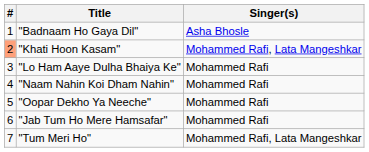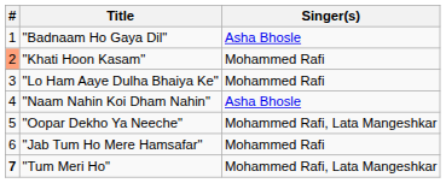 <table class="wikitable" style="font-size:95%;">
 <tr>
 <th>#</th>
 <th>Title</th>
 <th>Singer(s)</th>
 </tr>
 <tr>
 <td>1</td>
 <td>"Badnaam Ho Gaya Dil"</td>
 <td><a href='#'>Asha Bhosle</a></td>
 </tr>
 <tr>
 <td style="background: lightsalmon;">2</td>
 <td>"Khati Hoon Kasam"</td>
-<td><a href='#'>Mohammed Rafi</a>, <a href='#'>Lata Mangeshkar</a></td>
+<td>Mohammed Rafi</td>
 </tr>
 <tr>
 <td>3</td>
 <td>"Lo Ham Aaye Dulha Bhaiya Ke"</td>
 <td>Mohammed Rafi</td>
 </tr>
 <tr>
 <td>4</td>
 <td>"Naam Nahin Koi Dham Nahin"</td>
-<td>Mohammed Rafi</td>
+<td><a href='#'>Asha Bhosle</a></td>
 </tr>
 <tr>
 <td>5</td>
 <td>"Oopar Dekho Ya Neeche"</td>
-<td>Mohammed Rafi</td>
+<td>Mohammed Rafi, Lata Mangeshkar</td>
 </tr>
 <tr>
 <td>6</td>
 <td>"Jab Tum Ho Mere Hamsafar"</td>
 <td>Mohammed Rafi</td>
 </tr>
 <tr>
-<td>7</td>
+<td><strong>7</strong></td>
 <td>"Tum Meri Ho"</td>
 <td>Mohammed Rafi, Lata Mangeshkar</td>
 </tr>
 </table>
